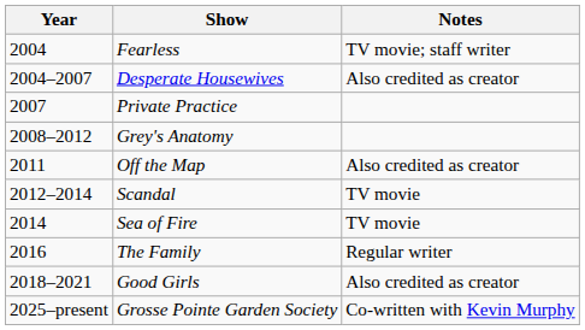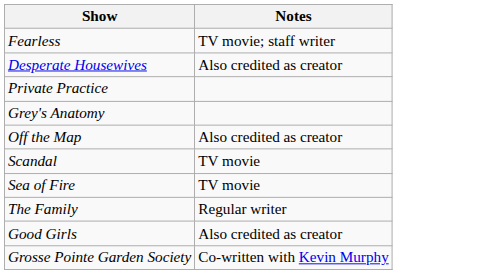 <table class="wikitable">
 <tr>
-<th>Year</th>
 <th>Show</th>
 <th>Notes</th>
 </tr>
 <tr>
-<td>2004</td>
 <td><em>Fearless</em></td>
 <td>TV movie; staff writer</td>
 </tr>
 <tr>
-<td>2004–2007</td>
 <td><em><a href='#'>Desperate Housewives</a></em></td>
 <td>Also credited as creator</td>
 </tr>
 <tr>
-<td>2007</td>
 <td><em>Private Practice</em></td>
 <td></td>
 </tr>
 <tr>
-<td>2008–2012</td>
 <td><em>Grey's Anatomy</em></td>
 <td></td>
 </tr>
 <tr>
-<td>2011</td>
 <td><em>Off the Map</em></td>
 <td>Also credited as creator</td>
 </tr>
 <tr>
-<td>2012–2014</td>
 <td><em>Scandal</em></td>
 <td>TV movie</td>
 </tr>
 <tr>
-<td>2014</td>
 <td><em>Sea of Fire</em></td>
 <td>TV movie</td>
 </tr>
 <tr>
-<td>2016</td>
 <td><em>The Family</em></td>
 <td>Regular writer</td>
 </tr>
 <tr>
-<td>2018–2021</td>
 <td><em>Good Girls</em></td>
 <td>Also credited as creator</td>
 </tr>
 <tr>
-<td>2025–present</td>
 <td><em>Grosse Pointe Garden Society</em></td>
 <td>Co-written with <a href='#'>Kevin Murphy</a></td>
 </tr>
 </table>
